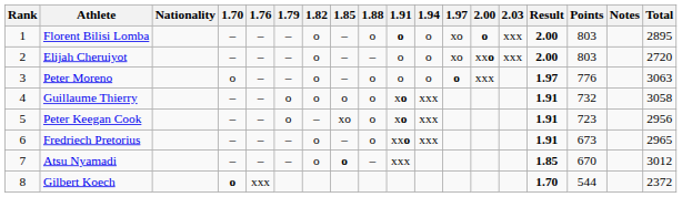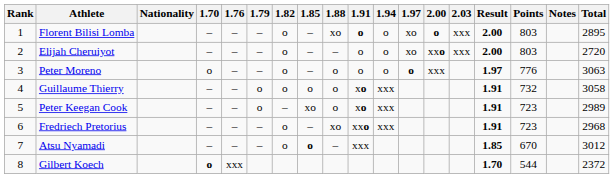 <table class="wikitable sortable" style="text-align:center;font-size:90%">
 <tr>
 <th>Rank</th>
 <th>Athlete</th>
 <th>Nationality</th>
 <th>1.70</th>
 <th>1.76</th>
 <th>1.79</th>
 <th>1.82</th>
 <th>1.85</th>
 <th>1.88</th>
 <th>1.91</th>
 <th>1.94</th>
 <th>1.97</th>
 <th>2.00</th>
 <th>2.03</th>
 <th>Result</th>
 <th>Points</th>
 <th>Notes</th>
 <th>Total</th>
 </tr>
 <tr>
 <td>1</td>
 <td align="left"><a href='#'>Florent Bilisi Lomba</a></td>
 <td align=left></td>
 <td>–</td>
 <td>–</td>
 <td>–</td>
 <td>o</td>
 <td>–</td>
-<td>o</td>
+<td>xo</td>
 <td><strong>o</strong></td>
 <td>o</td>
 <td>xo</td>
 <td><strong>o</strong></td>
 <td>xxx</td>
 <td><strong>2.00</strong></td>
 <td>803</td>
 <td></td>
 <td>2895</td>
 </tr>
 <tr>
 <td>2</td>
 <td align="left"><a href='#'>Elijah Cheruiyot</a></td>
 <td align=left></td>
 <td>–</td>
 <td>–</td>
 <td>–</td>
 <td>o</td>
 <td>–</td>
 <td>–</td>
 <td>o</td>
 <td>o</td>
 <td>xo</td>
 <td>xx<strong>o</strong></td>
 <td>xxx</td>
 <td><strong>2.00</strong></td>
 <td>803</td>
 <td></td>
 <td>2720</td>
 </tr>
 <tr>
 <td>3</td>
 <td align="left"><a href='#'>Peter Moreno</a></td>
 <td align=left></td>
 <td>o</td>
 <td>–</td>
 <td>–</td>
 <td>o</td>
 <td>–</td>
 <td>o</td>
 <td>o</td>
 <td>o</td>
 <td><strong>o</strong></td>
 <td>xxx</td>
 <td></td>
 <td><strong>1.97</strong></td>
 <td>776</td>
 <td></td>
 <td>3063</td>
 </tr>
 <tr>
 <td>4</td>
 <td align="left"><a href='#'>Guillaume Thierry</a></td>
 <td align=left></td>
 <td>–</td>
 <td>–</td>
 <td>o</td>
 <td>o</td>
 <td>o</td>
 <td>o</td>
 <td>x<strong>o</strong></td>
 <td>xxx</td>
 <td></td>
 <td></td>
 <td></td>
 <td><strong>1.91</strong></td>
 <td>732</td>
 <td></td>
 <td>3058</td>
 </tr>
 <tr>
 <td>5</td>
 <td align="left"><a href='#'>Peter Keegan Cook</a></td>
 <td align=left></td>
 <td>–</td>
 <td>–</td>
 <td>o</td>
 <td>–</td>
 <td>xo</td>
 <td>o</td>
 <td>x<strong>o</strong></td>
 <td>xxx</td>
 <td></td>
 <td></td>
 <td></td>
 <td><strong>1.91</strong></td>
 <td>723</td>
 <td></td>
-<td>2956</td>
+<td>2989</td>
 </tr>
 <tr>
 <td>6</td>
 <td align="left"><a href='#'>Fredriech Pretorius</a></td>
 <td align=left></td>
 <td>–</td>
 <td>–</td>
 <td>–</td>
 <td>o</td>
 <td>–</td>
-<td>o</td>
+<td>xo</td>
 <td>xx<strong>o</strong></td>
 <td>xxx</td>
 <td></td>
 <td></td>
 <td></td>
 <td><strong>1.91</strong></td>
-<td>673</td>
+<td>723</td>
 <td></td>
-<td>2965</td>
+<td>2968</td>
 </tr>
 <tr>
 <td>7</td>
 <td align="left"><a href='#'>Atsu Nyamadi</a></td>
 <td align=left></td>
 <td>–</td>
 <td>–</td>
 <td>–</td>
 <td>o</td>
 <td><strong>o</strong></td>
 <td>–</td>
 <td>xxx</td>
 <td></td>
 <td></td>
 <td></td>
 <td></td>
 <td><strong>1.85</strong></td>
 <td>670</td>
 <td></td>
 <td>3012</td>
 </tr>
 <tr>
 <td>8</td>
 <td align="left"><a href='#'>Gilbert Koech</a></td>
 <td align=left></td>
 <td><strong>o</strong></td>
 <td>xxx</td>
 <td></td>
 <td></td>
 <td></td>
 <td></td>
 <td></td>
 <td></td>
 <td></td>
 <td></td>
 <td></td>
 <td><strong>1.70</strong></td>
 <td>544</td>
 <td></td>
 <td>2372</td>
 </tr>
 </table>
